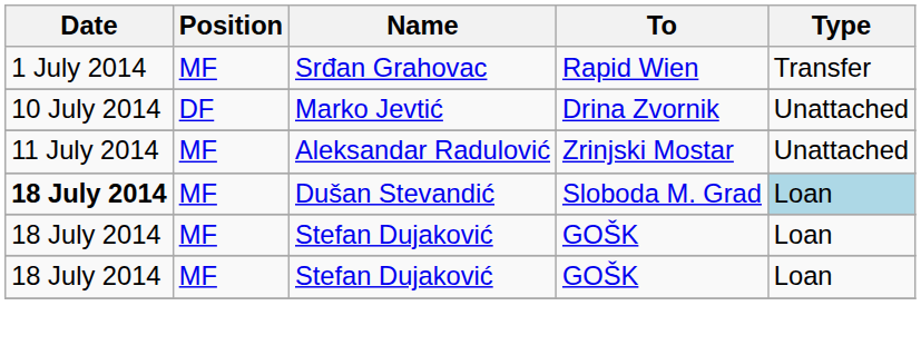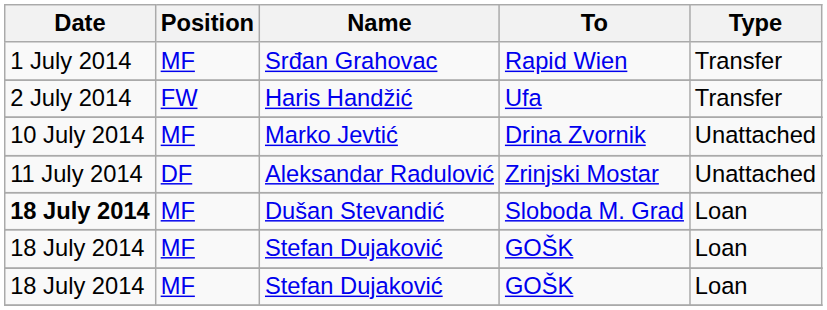 <table class="wikitable">
 <tr>
 <th>Date</th>
 <th>Position</th>
 <th>Name</th>
 <th>To</th>
 <th>Type</th>
 </tr>
 <tr>
 <td>1 July 2014</td>
 <td><a href='#'>MF</a></td>
 <td> <a href='#'>Srđan Grahovac</a></td>
 <td> <a href='#'>Rapid Wien</a></td>
 <td>Transfer</td>
 </tr>
 <tr>
 </tr>
 <tr>
+<td>2 July 2014</td>
+<td><a href='#'>FW</a></td>
+<td> <a href='#'>Haris Handžić</a></td>
+<td> <a href='#'>Ufa</a></td>
+<td>Transfer</td>
+</tr>
+<tr>
 </tr>
 <tr>
 <td>10 July 2014</td>
-<td><a href='#'>DF</a></td>
+<td><a href='#'>MF</a></td>
 <td> <a href='#'>Marko Jevtić</a></td>
 <td> <a href='#'>Drina Zvornik</a></td>
 <td>Unattached</td>
 </tr>
 <tr>
 </tr>
 <tr>
 <td>11 July 2014</td>
-<td><a href='#'>MF</a></td>
+<td><a href='#'>DF</a></td>
 <td> <a href='#'>Aleksandar Radulović</a></td>
 <td> <a href='#'>Zrinjski Mostar</a></td>
 <td>Unattached</td>
 </tr>
 <tr>
 </tr>
 <tr>
 <td><strong>18 July 2014</strong></td>
 <td><a href='#'>MF</a></td>
 <td> <a href='#'>Dušan Stevandić</a></td>
 <td> <a href='#'>Sloboda M. Grad</a></td>
-<td style="background: lightblue;">Loan</td>
+<td>Loan</td>
 </tr>
 <tr>
 </tr>
 <tr>
 <td>18 July 2014</td>
 <td><a href='#'>MF</a></td>
 <td> <a href='#'>Stefan Dujaković</a></td>
 <td> <a href='#'>GOŠK</a></td>
 <td>Loan</td>
 </tr>
 <tr>
 </tr>
 <tr>
 <td>18 July 2014</td>
 <td><a href='#'>MF</a></td>
 <td> <a href='#'>Stefan Dujaković</a></td>
 <td> <a href='#'>GOŠK</a></td>
 <td>Loan</td>
 </tr>
 <tr>
 </tr>
 </table>
